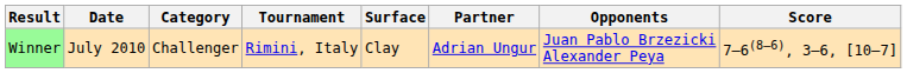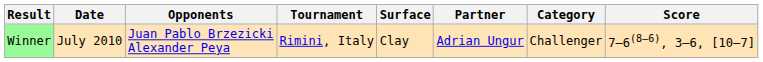 <table class=wikitable>
 <tr>
 <th>Result</th>
 <th>Date</th>
-<th>Category</th>
+<th>Opponents</th>
 <th>Tournament</th>
 <th>Surface</th>
 <th>Partner</th>
-<th>Opponents</th>
+<th>Category</th>
 <th>Score</th>
 </tr>
 <tr bgcolor=moccasin>
 <td style="background:#98FB98">Winner</td>
 <td>July 2010</td>
-<td>Challenger</td>
+<td> <a href='#'>Juan Pablo Brzezicki</a><br> <a href='#'>Alexander Peya</a></td>
 <td><a href='#'>Rimini</a>, Italy</td>
 <td>Clay</td>
 <td> <a href='#'>Adrian Ungur</a></td>
-<td> <a href='#'>Juan Pablo Brzezicki</a><br> <a href='#'>Alexander Peya</a></td>
+<td>Challenger</td>
 <td>7–6<sup>(8–6)</sup>, 3–6, [10–7]</td>
 </tr>
 </table>
